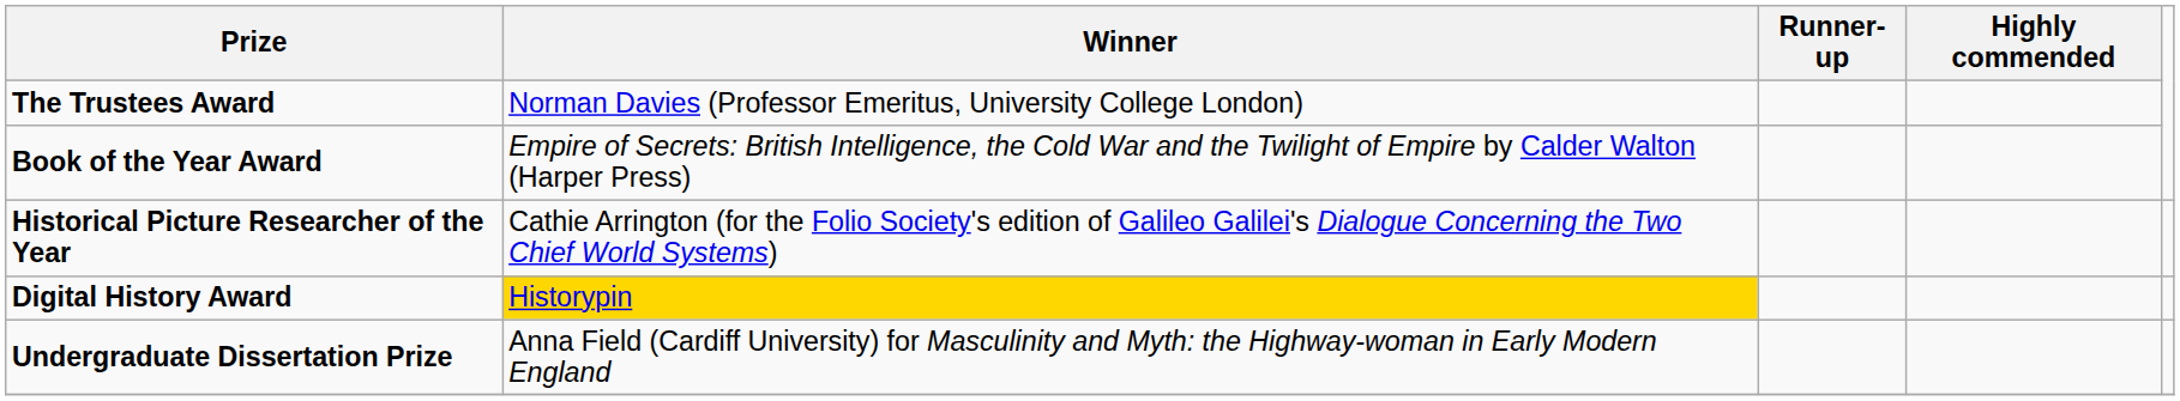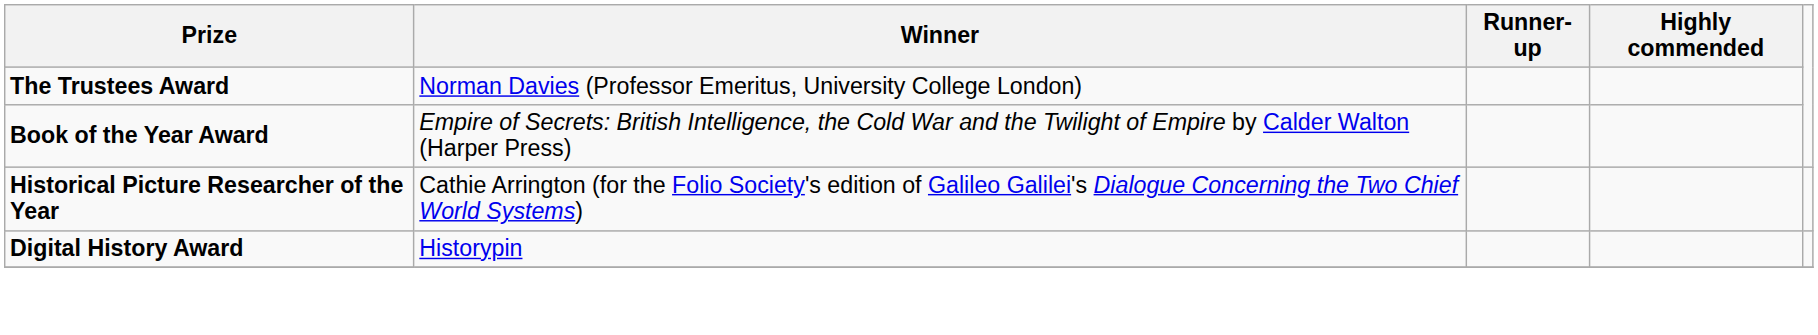 <table class="wikitable">
 <tr>
 <th>Prize</th>
 <th>Winner</th>
 <th>Runner-up</th>
 <th>Highly commended</th>
 </tr>
 <tr>
 <td><strong>The Trustees Award</strong></td>
 <td><a href='#'>Norman Davies</a> (Professor Emeritus, University College London)</td>
 <td></td>
 <td></td>
 </tr>
 <tr>
 <td><strong>Book of the Year Award</strong></td>
 <td><em>Empire of Secrets: British Intelligence, the Cold War and the Twilight of Empire</em> by <a href='#'>Calder Walton</a> (Harper Press)</td>
 <td></td>
 <td></td>
 </tr>
 <tr>
 <td><strong>Historical Picture Researcher of the Year</strong></td>
 <td>Cathie Arrington (for the <a href='#'>Folio Society</a>'s edition of <a href='#'>Galileo Galilei</a>'s <em><a href='#'>Dialogue Concerning the Two Chief World Systems</a></em>)</td>
 <td></td>
 <td></td>
 <td></td>
 </tr>
 <tr>
 <td><strong>Digital History Award</strong></td>
-<td style="background: gold;"><a href='#'>Historypin</a></td>
-<td></td>
-<td></td>
-<td></td>
-</tr>
-<tr>
-<td><strong>Undergraduate Dissertation Prize</strong></td>
-<td>Anna Field (Cardiff University) for <em>Masculinity and Myth: the Highway-woman in Early Modern England</em></td>
+<td><a href='#'>Historypin</a></td>
 <td></td>
 <td></td>
 <td></td>
 </tr>
 <tr>
 </tr>
 </table>
